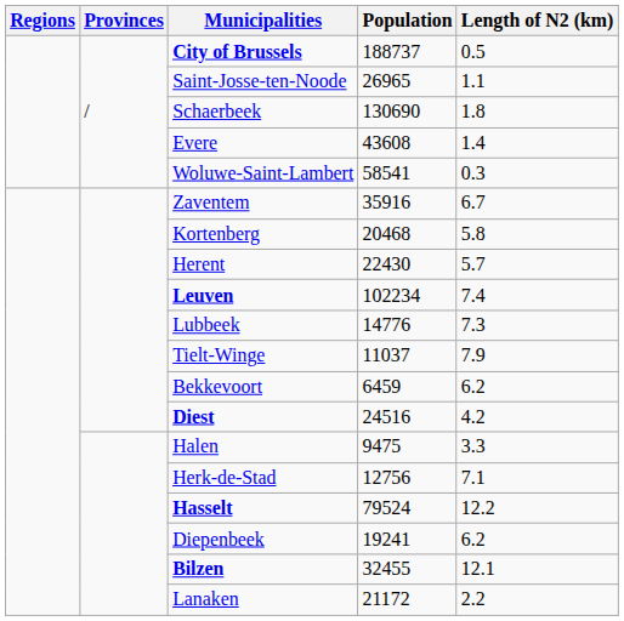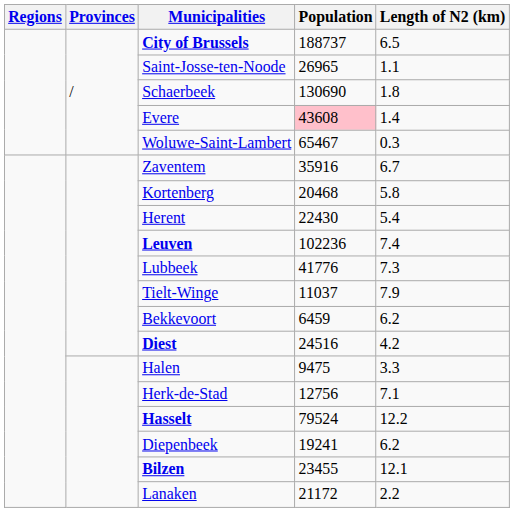 <table class="wikitable">
 <tr>
 <th><a href='#'>Regions</a></th>
 <th><a href='#'>Provinces</a></th>
 <th><a href='#'>Municipalities</a></th>
 <th>Population</th>
 <th>Length of N2 (km)</th>
 </tr>
 <tr>
 <td rowspan="5"></td>
 <td rowspan="5">/</td>
 <td><strong><a href='#'>City of Brussels</a></strong></td>
 <td>188737</td>
-<td>0.5</td>
+<td>6.5</td>
 </tr>
 <tr>
 <td><a href='#'>Saint-Josse-ten-Noode</a></td>
 <td>26965</td>
 <td>1.1</td>
 </tr>
 <tr>
 <td><a href='#'>Schaerbeek</a></td>
 <td>130690</td>
 <td>1.8</td>
 </tr>
 <tr>
 <td><a href='#'>Evere</a></td>
-<td>43608</td>
+<td style="background: pink;">43608</td>
 <td>1.4</td>
 </tr>
 <tr>
 <td><a href='#'>Woluwe-Saint-Lambert</a></td>
-<td>58541</td>
+<td>65467</td>
 <td>0.3</td>
 </tr>
 <tr>
 <td rowspan="14"></td>
 <td rowspan="8"></td>
 <td><a href='#'>Zaventem</a></td>
 <td>35916</td>
 <td>6.7</td>
 </tr>
 <tr>
 <td><a href='#'>Kortenberg</a></td>
 <td>20468</td>
 <td>5.8</td>
 </tr>
 <tr>
 <td><a href='#'>Herent</a></td>
 <td>22430</td>
-<td>5.7</td>
+<td>5.4</td>
 </tr>
 <tr>
 <td><strong><a href='#'>Leuven</a></strong></td>
-<td>102234</td>
+<td>102236</td>
 <td>7.4</td>
 </tr>
 <tr>
 <td><a href='#'>Lubbeek</a></td>
-<td>14776</td>
+<td>41776</td>
 <td>7.3</td>
 </tr>
 <tr>
 <td><a href='#'>Tielt-Winge</a></td>
 <td>11037</td>
 <td>7.9</td>
 </tr>
 <tr>
 <td><a href='#'>Bekkevoort</a></td>
 <td>6459</td>
 <td>6.2</td>
 </tr>
 <tr>
 <td><strong><a href='#'>Diest</a></strong></td>
 <td>24516</td>
 <td>4.2</td>
 </tr>
 <tr>
 <td rowspan="6"></td>
 <td><a href='#'>Halen</a></td>
 <td>9475</td>
 <td>3.3</td>
 </tr>
 <tr>
 <td><a href='#'>Herk-de-Stad</a></td>
 <td>12756</td>
 <td>7.1</td>
 </tr>
 <tr>
 <td><strong><a href='#'>Hasselt</a></strong></td>
 <td>79524</td>
 <td>12.2</td>
 </tr>
 <tr>
 <td><a href='#'>Diepenbeek</a></td>
 <td>19241</td>
 <td>6.2</td>
 </tr>
 <tr>
 <td><strong><a href='#'>Bilzen</a></strong></td>
-<td>32455</td>
+<td>23455</td>
 <td>12.1</td>
 </tr>
 <tr>
 <td><a href='#'>Lanaken</a></td>
 <td>21172</td>
 <td>2.2</td>
 </tr>
 </table>
